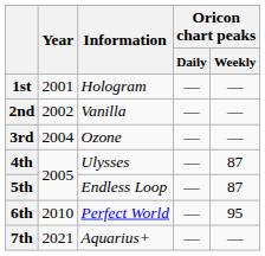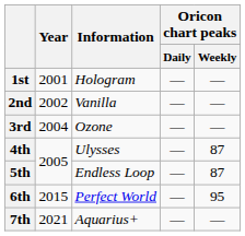 <table class="wikitable">
 <tr>
 <th rowspan="2"></th>
 <th rowspan="2">Year</th>
 <th rowspan="2">Information</th>
 <th colspan="2">Oricon chart peaks</th>
 </tr>
 <tr>
 <th width="30"><small>Daily</small></th>
 <th width="30"><small>Weekly</small></th>
 </tr>
 <tr>
 <th>1st</th>
 <td>2001</td>
 <td><em>Hologram</em></td>
 <td align="center">—</td>
 <td align="center">—</td>
 </tr>
 <tr>
 <th>2nd</th>
 <td>2002</td>
 <td><em>Vanilla</em></td>
 <td align="center">—</td>
 <td align="center">—</td>
 </tr>
 <tr>
 <th>3rd</th>
 <td>2004</td>
 <td><em>Ozone</em></td>
 <td align="center">—</td>
 <td align="center">—</td>
 </tr>
 <tr>
 <th>4th</th>
 <td rowspan="2">2005</td>
 <td><em>Ulysses</em></td>
 <td align="center">—</td>
 <td align="center">87</td>
 </tr>
 <tr>
 <th>5th</th>
 <td><em>Endless Loop</em></td>
 <td align="center">—</td>
 <td align="center">87</td>
 </tr>
 <tr>
 <th>6th</th>
-<td>2010</td>
+<td>2015</td>
 <td><em><a href='#'>Perfect World</a></em></td>
 <td align="center">—</td>
 <td align="center">95</td>
 </tr>
 <tr>
 <th>7th</th>
 <td rowspan="1">2021</td>
 <td><em>Aquarius+</em></td>
 <td align="center">—</td>
 <td align="center">—</td>
 </tr>
 </table>
